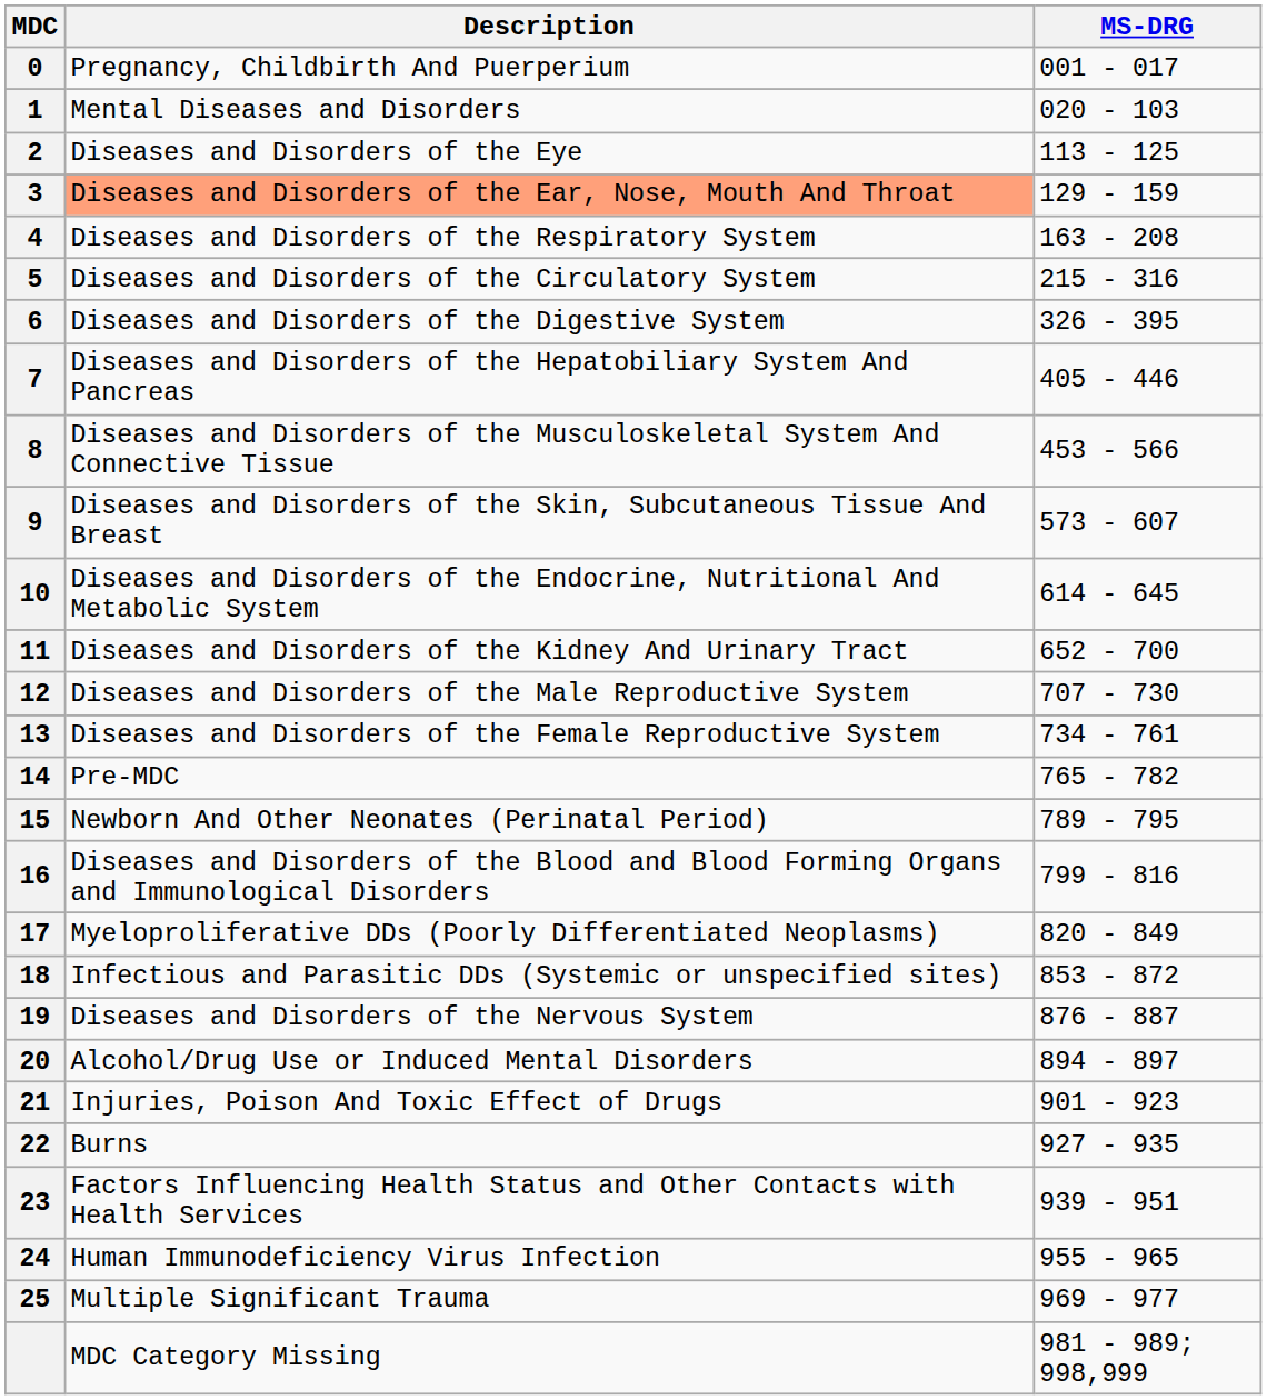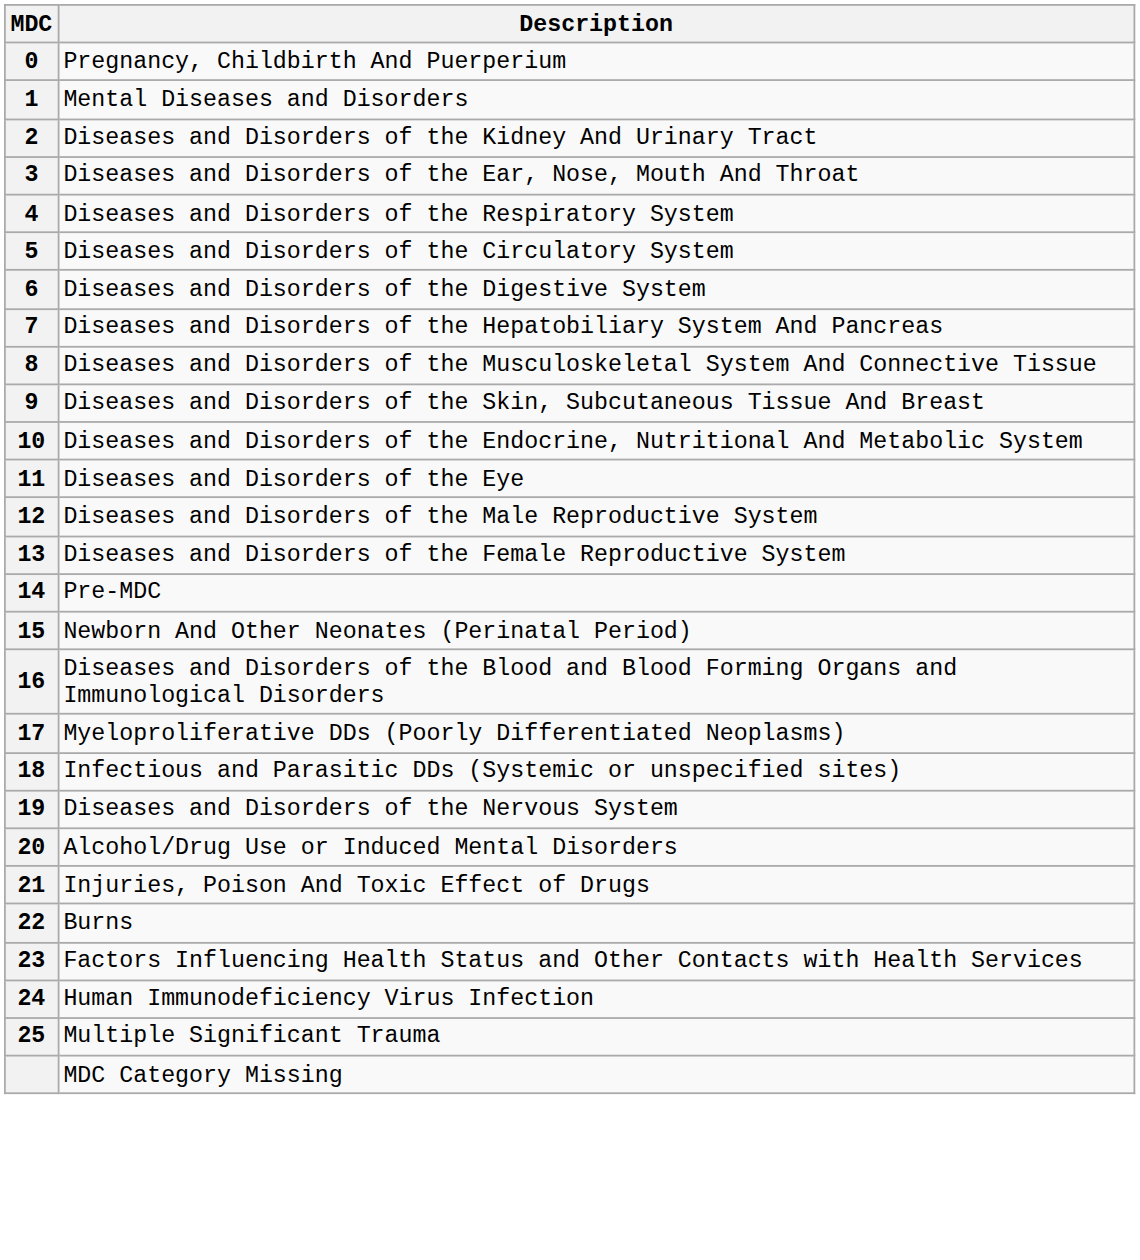 <table class="wikitable" width="50%">
 <tr>
 <th>MDC</th>
 <th>Description</th>
-<th><a href='#'>MS-DRG</a></th>
 </tr>
 <tr>
 <th>0</th>
 <td>Pregnancy, Childbirth And Puerperium</td>
-<td>001 - 017</td>
 </tr>
 <tr>
 <th>1</th>
 <td>Mental Diseases and Disorders</td>
-<td>020 - 103</td>
 </tr>
 <tr>
 <th>2</th>
-<td>Diseases and Disorders of the Eye</td>
-<td>113 - 125</td>
+<td>Diseases and Disorders of the Kidney And Urinary Tract</td>
 </tr>
 <tr>
 <th>3</th>
-<td style="background: lightsalmon;">Diseases and Disorders of the Ear, Nose, Mouth And Throat</td>
-<td>129 - 159</td>
+<td>Diseases and Disorders of the Ear, Nose, Mouth And Throat</td>
 </tr>
 <tr>
 <th>4</th>
 <td>Diseases and Disorders of the Respiratory System</td>
-<td>163 - 208</td>
 </tr>
 <tr>
 <th>5</th>
 <td>Diseases and Disorders of the Circulatory System</td>
-<td>215 - 316</td>
 </tr>
 <tr>
 <th>6</th>
 <td>Diseases and Disorders of the Digestive System</td>
-<td>326 - 395</td>
 </tr>
 <tr>
 <th>7</th>
 <td>Diseases and Disorders of the Hepatobiliary System And Pancreas</td>
-<td>405 - 446</td>
 </tr>
 <tr>
 <th>8</th>
 <td>Diseases and Disorders of the Musculoskeletal System And Connective Tissue</td>
-<td>453 - 566</td>
 </tr>
 <tr>
 <th>9</th>
 <td>Diseases and Disorders of the Skin, Subcutaneous Tissue And Breast</td>
-<td>573 - 607</td>
 </tr>
 <tr>
 <th>10</th>
 <td>Diseases and Disorders of the Endocrine, Nutritional And Metabolic System</td>
-<td>614 - 645</td>
 </tr>
 <tr>
 <th>11</th>
-<td>Diseases and Disorders of the Kidney And Urinary Tract</td>
-<td>652 - 700</td>
+<td>Diseases and Disorders of the Eye</td>
 </tr>
 <tr>
 <th>12</th>
 <td>Diseases and Disorders of the Male Reproductive System</td>
-<td>707 - 730</td>
 </tr>
 <tr>
 <th>13</th>
 <td>Diseases and Disorders of the Female Reproductive System</td>
-<td>734 - 761</td>
 </tr>
 <tr>
 <th>14</th>
 <td>Pre-MDC</td>
-<td>765 - 782</td>
 </tr>
 <tr>
 <th>15</th>
 <td>Newborn And Other Neonates (Perinatal Period)</td>
-<td>789 - 795</td>
 </tr>
 <tr>
 <th>16</th>
 <td>Diseases and Disorders of the Blood and Blood Forming Organs and Immunological Disorders</td>
-<td>799 - 816</td>
 </tr>
 <tr>
 <th>17</th>
 <td>Myeloproliferative DDs (Poorly Differentiated Neoplasms)</td>
-<td>820 - 849</td>
 </tr>
 <tr>
 <th>18</th>
 <td>Infectious and Parasitic DDs (Systemic or unspecified sites)</td>
-<td>853 - 872</td>
 </tr>
 <tr>
 <th>19</th>
 <td>Diseases and Disorders of the Nervous System</td>
-<td>876 - 887</td>
 </tr>
 <tr>
 <th>20</th>
 <td>Alcohol/Drug Use or Induced Mental Disorders</td>
-<td>894 - 897</td>
 </tr>
 <tr>
 <th>21</th>
 <td>Injuries, Poison And Toxic Effect of Drugs</td>
-<td>901 - 923</td>
 </tr>
 <tr>
 <th>22</th>
 <td>Burns</td>
-<td>927 - 935</td>
 </tr>
 <tr>
 <th>23</th>
 <td>Factors Influencing Health Status and Other Contacts with Health Services</td>
-<td>939 - 951</td>
 </tr>
 <tr>
 <th>24</th>
 <td>Human Immunodeficiency Virus Infection</td>
-<td>955 - 965</td>
 </tr>
 <tr>
 <th>25</th>
 <td>Multiple Significant Trauma</td>
-<td>969 - 977</td>
 </tr>
 <tr>
 <th></th>
 <td>MDC Category Missing</td>
-<td>981 - 989; 998,999</td>
 </tr>
 </table>
